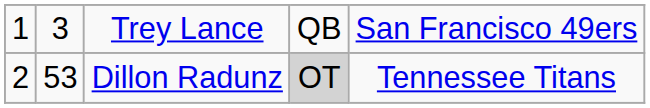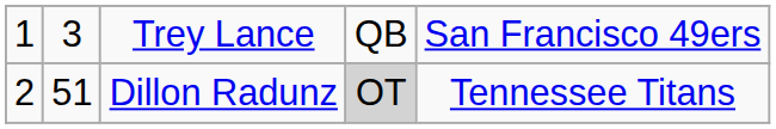 <table class="wikitable" style="text-align:center">
 <tr>
 <td>1</td>
 <td>3</td>
 <td><a href='#'>Trey Lance</a></td>
 <td>QB</td>
 <td><a href='#'>San Francisco 49ers</a></td>
 </tr>
 <tr>
 <td>2</td>
-<td>53</td>
+<td>51</td>
 <td><a href='#'>Dillon Radunz</a></td>
 <td style="background: lightgrey;">OT</td>
 <td><a href='#'>Tennessee Titans</a></td>
 </tr>
 </table>
